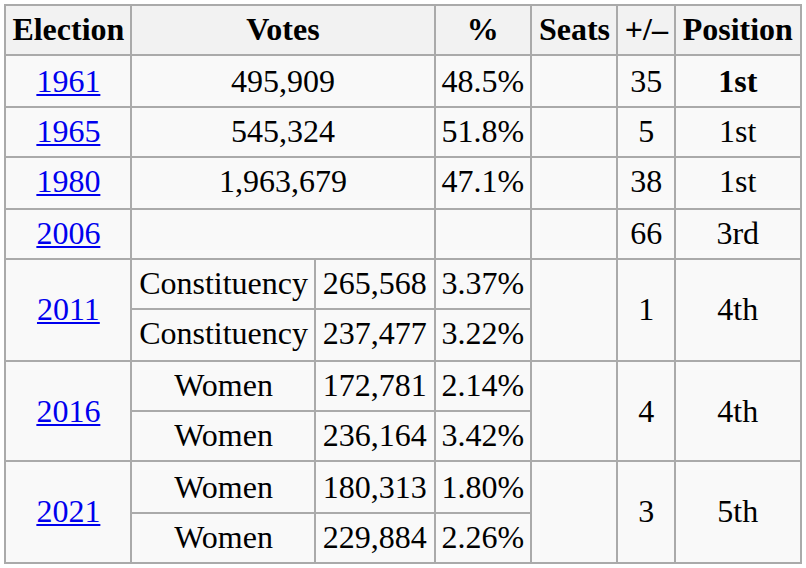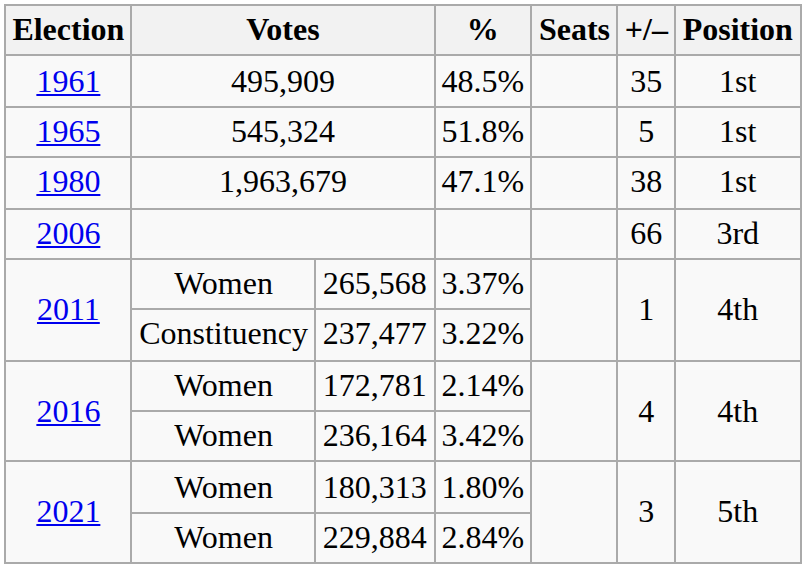 <table class="wikitable" style="text-align:center">
 <tr>
 <th><strong>Election</strong></th>
 <th colspan="2"><strong>Votes</strong></th>
 <th><strong>%</strong></th>
 <th><strong>Seats</strong></th>
 <th><strong>+/–</strong></th>
 <th>Position</th>
 </tr>
 <tr>
 <td><a href='#'>1961</a></td>
 <td colspan="2">495,909</td>
 <td>48.5%</td>
 <td><br></td>
 <td> 35</td>
-<td><strong> 1st</strong></td>
+<td> 1st</td>
 </tr>
 <tr>
 <td><a href='#'>1965</a></td>
 <td colspan="2">545,324</td>
 <td>51.8%</td>
 <td><br></td>
 <td> 5</td>
 <td> 1st</td>
 </tr>
 <tr>
 <td><a href='#'>1980</a></td>
 <td colspan="2">1,963,679</td>
 <td>47.1%</td>
 <td><br></td>
 <td> 38</td>
 <td> 1st</td>
 </tr>
 <tr>
 <td><a href='#'>2006</a></td>
 <td colspan="2"></td>
 <td></td>
 <td></td>
 <td> 66</td>
 <td> 3rd</td>
 </tr>
 <tr>
 <td rowspan="2"><a href='#'>2011</a></td>
-<td>Constituency</td>
+<td>Women</td>
 <td>265,568</td>
 <td>3.37%</td>
 <td rowspan="2"></td>
 <td rowspan="2"> 1</td>
 <td rowspan="2"> 4th</td>
 </tr>
 <tr>
 <td>Constituency</td>
 <td>237,477</td>
 <td>3.22%</td>
 </tr>
 <tr>
 <td rowspan="2"><a href='#'>2016</a></td>
 <td>Women</td>
 <td>172,781</td>
 <td>2.14%</td>
 <td rowspan="2"></td>
 <td rowspan="2"> 4</td>
 <td rowspan="2"> 4th</td>
 </tr>
 <tr>
 <td>Women</td>
 <td>236,164</td>
 <td>3.42%</td>
 </tr>
 <tr>
 <td rowspan="2"><a href='#'>2021</a></td>
 <td>Women</td>
 <td>180,313</td>
 <td>1.80%</td>
 <td rowspan="2"></td>
 <td rowspan="2"> 3</td>
 <td rowspan="2"> 5th</td>
 </tr>
 <tr>
 <td>Women</td>
 <td>229,884</td>
-<td>2.26%</td>
+<td>2.84%</td>
 </tr>
 </table>
